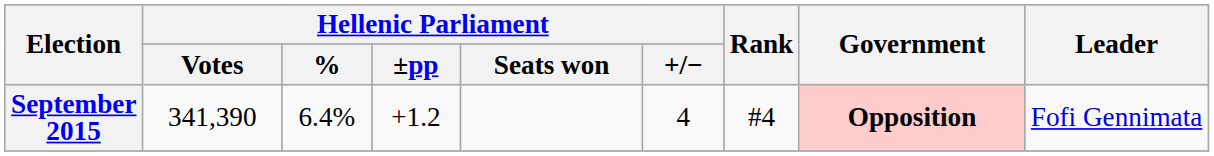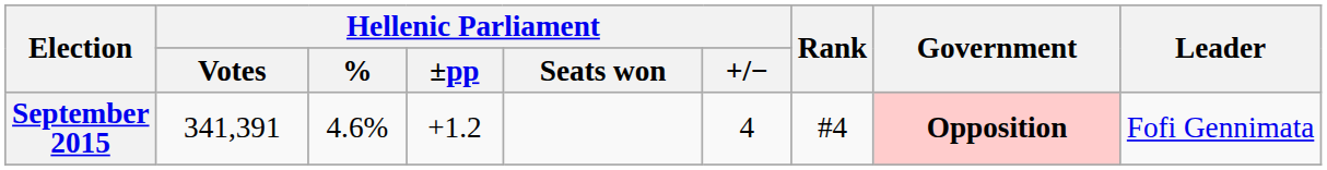 <table class="wikitable" style="text-align:center; font-size:100%; line-height:16px;">
 <tr>
 <th rowspan="2" width="60px">Election</th>
 <th colspan="5"><a href='#'>Hellenic Parliament</a></th>
 <th rowspan="2" width="30px">Rank</th>
 <th rowspan="2" width="125px">Government</th>
 <th rowspan="2">Leader</th>
 </tr>
 <tr>
 <th width="75px">Votes</th>
 <th width="45px">%</th>
 <th width="45px">±<a href='#'>pp</a></th>
 <th width="100px">Seats won</th>
 <th width="40px">+/−</th>
 </tr>
 <tr>
 <th><a href='#'>September 2015</a></th>
-<td>341,390</td>
-<td>6.4%</td>
+<td>341,391</td>
+<td>4.6%</td>
 <td>+1.2</td>
 <td></td>
 <td>4</td>
 <td>#4</td>
 <td style="background-color:#FFCCCC"><strong>Opposition</strong></td>
 <td><a href='#'>Fofi Gennimata</a></td>
 </tr>
 </table>
